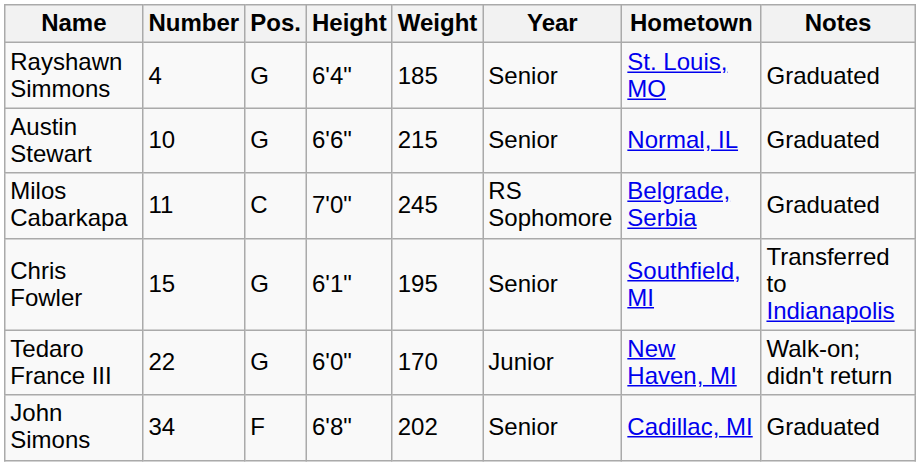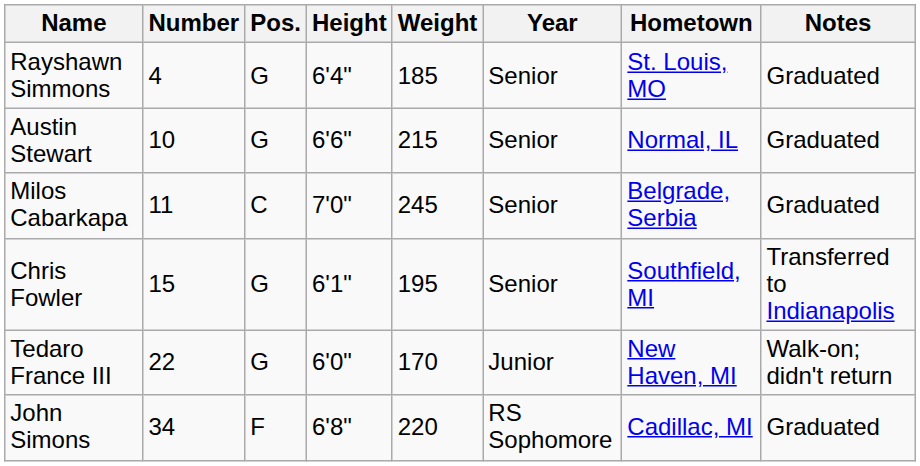 <table class="wikitable sortable" border="1">
 <tr>
 <th>Name</th>
 <th>Number</th>
 <th>Pos.</th>
 <th>Height</th>
 <th>Weight</th>
 <th>Year</th>
 <th>Hometown</th>
 <th class="unsortable">Notes</th>
 </tr>
 <tr>
 <td>Rayshawn Simmons</td>
 <td>4</td>
 <td>G</td>
 <td>6'4"</td>
 <td>185</td>
 <td>Senior</td>
 <td><a href='#'>St. Louis, MO</a></td>
 <td>Graduated</td>
 </tr>
 <tr>
 <td>Austin Stewart</td>
 <td>10</td>
 <td>G</td>
 <td>6'6"</td>
 <td>215</td>
 <td>Senior</td>
 <td><a href='#'>Normal, IL</a></td>
 <td>Graduated</td>
 </tr>
 <tr>
 <td>Milos Cabarkapa</td>
 <td>11</td>
 <td>C</td>
 <td>7'0"</td>
 <td>245</td>
-<td>RS Sophomore</td>
+<td>Senior</td>
 <td><a href='#'>Belgrade, Serbia</a></td>
 <td>Graduated</td>
 </tr>
 <tr>
 <td>Chris Fowler</td>
 <td>15</td>
 <td>G</td>
 <td>6'1"</td>
 <td>195</td>
 <td>Senior</td>
 <td><a href='#'>Southfield, MI</a></td>
 <td>Transferred to <a href='#'>Indianapolis</a></td>
 </tr>
 <tr>
 <td>Tedaro France III</td>
 <td>22</td>
 <td>G</td>
 <td>6'0"</td>
 <td>170</td>
 <td>Junior</td>
 <td><a href='#'>New Haven, MI</a></td>
 <td>Walk-on; didn't return</td>
 </tr>
 <tr>
 <td>John Simons</td>
 <td>34</td>
 <td>F</td>
 <td>6'8"</td>
-<td>202</td>
-<td>Senior</td>
+<td>220</td>
+<td>RS Sophomore</td>
 <td><a href='#'>Cadillac, MI</a></td>
 <td>Graduated</td>
 </tr>
 </table>
